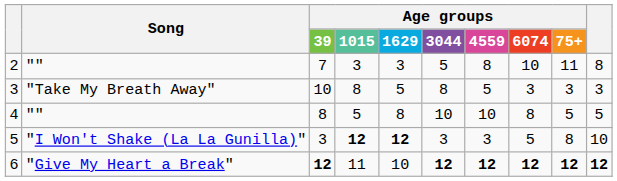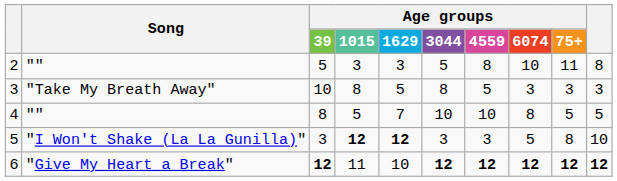 <table class="wikitable" style="margin: 1em auto 1em auto; text-align:center;">
 <tr>
 <th rowspan="2"></th>
 <th rowspan="2">Song</th>
 <th colspan="7">Age groups</th>
 <th rowspan="2"></th>
 </tr>
 <tr>
 <th style="background:#76C043;color:white;">39</th>
 <th style="background:#55BF9A;color:white;">1015</th>
 <th style="background:#09AAE0;color:white;">1629</th>
 <th style="background:#804F9F;color:white;">3044</th>
 <th style="background:#D94599;color:white;">4559</th>
 <th style="background:#ED3E23;color:white;">6074</th>
 <th style="background:#F6931D;color:white;">75+</th>
 </tr>
 <tr>
 <td>2</td>
 <td align="left">""</td>
-<td>7</td>
+<td>5</td>
 <td>3</td>
 <td>3</td>
 <td>5</td>
 <td>8</td>
 <td>10</td>
 <td>11</td>
 <td>8</td>
 </tr>
 <tr>
 <td>3</td>
 <td align="left">"Take My Breath Away"</td>
 <td>10</td>
 <td>8</td>
 <td>5</td>
 <td>8</td>
 <td>5</td>
 <td>3</td>
 <td>3</td>
 <td>3</td>
 </tr>
 <tr>
 <td>4</td>
 <td align="left">""</td>
 <td>8</td>
 <td>5</td>
-<td>8</td>
+<td>7</td>
 <td>10</td>
 <td>10</td>
 <td>8</td>
 <td>5</td>
 <td>5</td>
 </tr>
 <tr>
 <td>5</td>
 <td align="left">"<a href='#'>I Won't Shake (La La Gunilla)</a>"</td>
 <td>3</td>
 <td><strong>12</strong></td>
 <td><strong>12</strong></td>
 <td>3</td>
 <td>3</td>
 <td>5</td>
 <td>8</td>
 <td>10</td>
 </tr>
 <tr>
 <td>6</td>
 <td align="left">"<a href='#'>Give My Heart a Break</a>"</td>
 <td><strong>12</strong></td>
 <td>11</td>
 <td>10</td>
 <td><strong>12</strong></td>
 <td><strong>12</strong></td>
 <td><strong>12</strong></td>
 <td><strong>12</strong></td>
 <td><strong>12</strong></td>
 </tr>
 </table>
